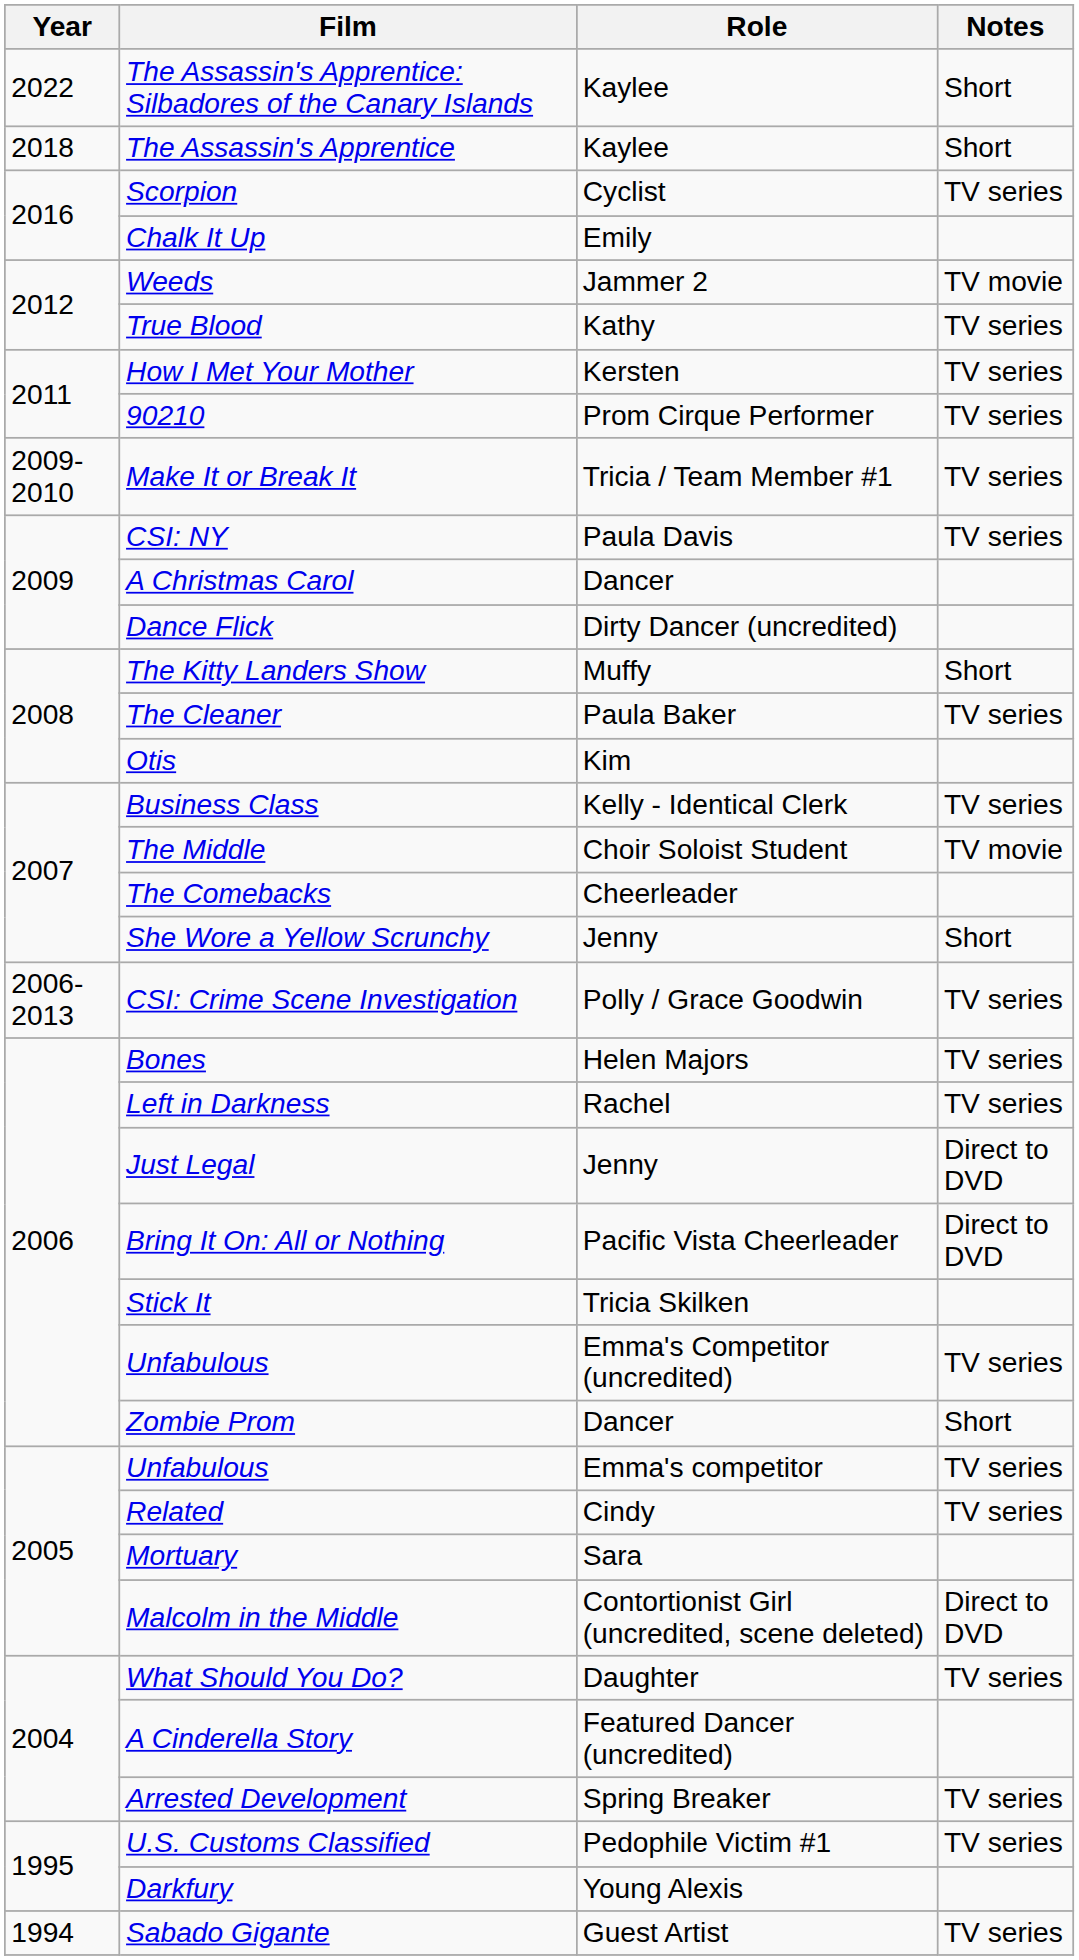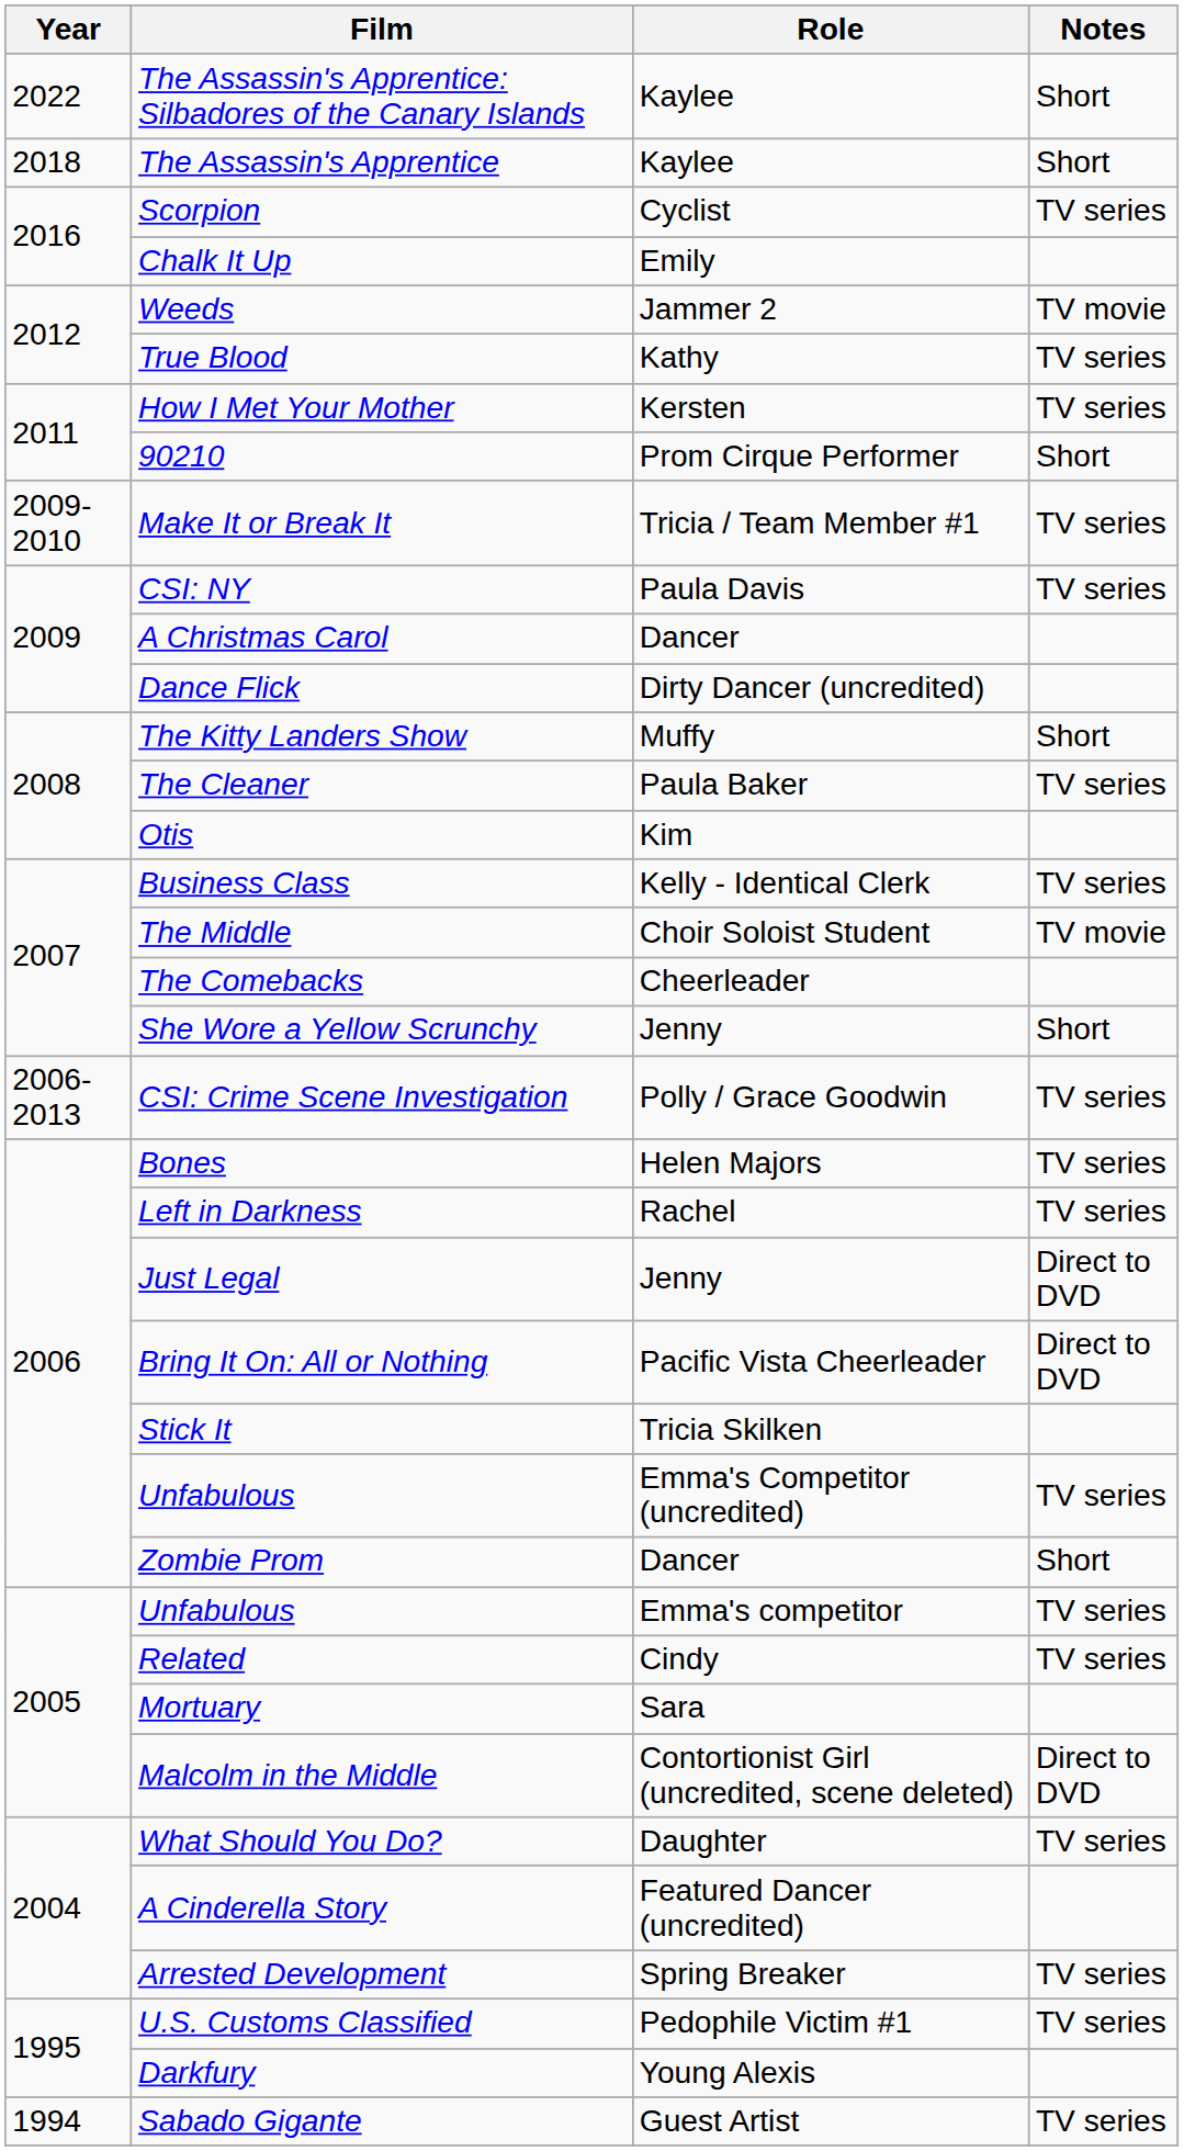 <table class="wikitable">
 <tr>
 <th>Year</th>
 <th>Film</th>
 <th>Role</th>
 <th>Notes</th>
 </tr>
 <tr>
 <td rowspan="1">2022</td>
 <td><em><a href='#'>The Assassin's Apprentice: Silbadores of the Canary Islands</a></em></td>
 <td>Kaylee</td>
 <td>Short</td>
 </tr>
 <tr>
 <td rowspan="1">2018</td>
 <td><em><a href='#'>The Assassin's Apprentice</a></em></td>
 <td>Kaylee</td>
 <td>Short</td>
 </tr>
 <tr>
 <td rowspan="2">2016</td>
 <td><em><a href='#'>Scorpion</a></em></td>
 <td>Cyclist</td>
 <td>TV series</td>
 </tr>
 <tr>
 <td><em><a href='#'>Chalk It Up</a></em></td>
 <td>Emily</td>
 <td></td>
 </tr>
 <tr>
 <td rowspan="2">2012</td>
 <td><em><a href='#'>Weeds</a></em></td>
 <td>Jammer 2</td>
 <td>TV movie</td>
 </tr>
 <tr>
 <td><em><a href='#'>True Blood</a></em></td>
 <td>Kathy</td>
 <td>TV series</td>
 </tr>
 <tr>
 <td rowspan="2">2011</td>
 <td><em><a href='#'>How I Met Your Mother</a></em></td>
 <td>Kersten</td>
 <td>TV series</td>
 </tr>
 <tr>
 <td><em><a href='#'>90210</a></em></td>
 <td>Prom Cirque Performer</td>
-<td>TV series</td>
+<td>Short</td>
 </tr>
 <tr>
 <td rowspan="1">2009-2010</td>
 <td><em><a href='#'>Make It or Break It</a></em></td>
 <td>Tricia / Team Member #1</td>
 <td>TV series</td>
 </tr>
 <tr>
 <td rowspan="3">2009</td>
 <td><em><a href='#'>CSI: NY</a></em></td>
 <td>Paula Davis</td>
 <td>TV series</td>
 </tr>
 <tr>
 <td><em><a href='#'>A Christmas Carol</a></em></td>
 <td>Dancer</td>
 <td></td>
 </tr>
 <tr>
 <td><em><a href='#'>Dance Flick</a></em></td>
 <td>Dirty Dancer (uncredited)</td>
 <td></td>
 </tr>
 <tr>
 <td rowspan="3">2008</td>
 <td><em><a href='#'>The Kitty Landers Show</a></em></td>
 <td>Muffy</td>
 <td>Short</td>
 </tr>
 <tr>
 <td><em><a href='#'>The Cleaner</a></em></td>
 <td>Paula Baker</td>
 <td>TV series</td>
 </tr>
 <tr>
 <td><em><a href='#'>Otis</a></em></td>
 <td>Kim</td>
 <td></td>
 </tr>
 <tr>
 <td rowspan="4">2007</td>
 <td><em><a href='#'>Business Class</a></em></td>
 <td>Kelly - Identical Clerk</td>
 <td>TV series</td>
 </tr>
 <tr>
 <td><em><a href='#'>The Middle</a></em></td>
 <td>Choir Soloist Student</td>
 <td>TV movie</td>
 </tr>
 <tr>
 <td><em><a href='#'>The Comebacks</a></em></td>
 <td>Cheerleader</td>
 <td></td>
 </tr>
 <tr>
 <td><em><a href='#'>She Wore a Yellow Scrunchy</a></em></td>
 <td>Jenny</td>
 <td>Short</td>
 </tr>
 <tr>
 <td rowspan="1">2006-2013</td>
 <td><em><a href='#'>CSI: Crime Scene Investigation</a></em></td>
 <td>Polly / Grace Goodwin</td>
 <td>TV series</td>
 </tr>
 <tr>
 <td rowspan="7">2006</td>
 <td><em><a href='#'>Bones</a></em></td>
 <td>Helen Majors</td>
 <td>TV series</td>
 </tr>
 <tr>
 <td><em><a href='#'>Left in Darkness</a></em></td>
 <td>Rachel</td>
 <td>TV series</td>
 </tr>
 <tr>
 <td><em><a href='#'>Just Legal</a></em></td>
 <td>Jenny</td>
 <td>Direct to DVD</td>
 </tr>
 <tr>
 <td><em><a href='#'>Bring It On: All or Nothing</a></em></td>
 <td>Pacific Vista Cheerleader</td>
 <td>Direct to DVD</td>
 </tr>
 <tr>
 <td><em><a href='#'>Stick It</a></em></td>
 <td>Tricia Skilken</td>
 <td></td>
 </tr>
 <tr>
 <td><em><a href='#'>Unfabulous</a></em></td>
 <td>Emma's Competitor (uncredited)</td>
 <td>TV series</td>
 </tr>
 <tr>
 <td><em><a href='#'>Zombie Prom</a></em></td>
 <td>Dancer</td>
 <td>Short</td>
 </tr>
 <tr>
 <td rowspan="4">2005</td>
 <td><em><a href='#'>Unfabulous</a></em></td>
 <td>Emma's competitor</td>
 <td>TV series</td>
 </tr>
 <tr>
 <td><em><a href='#'>Related</a></em></td>
 <td>Cindy</td>
 <td>TV series</td>
 </tr>
 <tr>
 <td><em><a href='#'>Mortuary</a></em></td>
 <td>Sara</td>
 <td></td>
 </tr>
 <tr>
 <td><em><a href='#'>Malcolm in the Middle</a></em></td>
 <td>Contortionist Girl (uncredited, scene deleted)</td>
 <td>Direct to DVD</td>
 </tr>
 <tr>
 <td rowspan="3">2004</td>
 <td><em><a href='#'>What Should You Do?</a></em></td>
 <td>Daughter</td>
 <td>TV series</td>
 </tr>
 <tr>
 <td><em><a href='#'>A Cinderella Story</a></em></td>
 <td>Featured Dancer (uncredited)</td>
 <td></td>
 </tr>
 <tr>
 <td><em><a href='#'>Arrested Development</a></em></td>
 <td>Spring Breaker</td>
 <td>TV series</td>
 </tr>
 <tr>
 <td rowspan="2">1995</td>
 <td><em><a href='#'>U.S. Customs Classified</a></em></td>
 <td>Pedophile Victim #1</td>
 <td>TV series</td>
 </tr>
 <tr>
 <td><em><a href='#'>Darkfury</a></em></td>
 <td>Young Alexis</td>
 <td></td>
 </tr>
 <tr>
 <td rowspan="1">1994</td>
 <td><em><a href='#'>Sabado Gigante</a></em></td>
 <td>Guest Artist</td>
 <td>TV series</td>
 </tr>
 </table>
